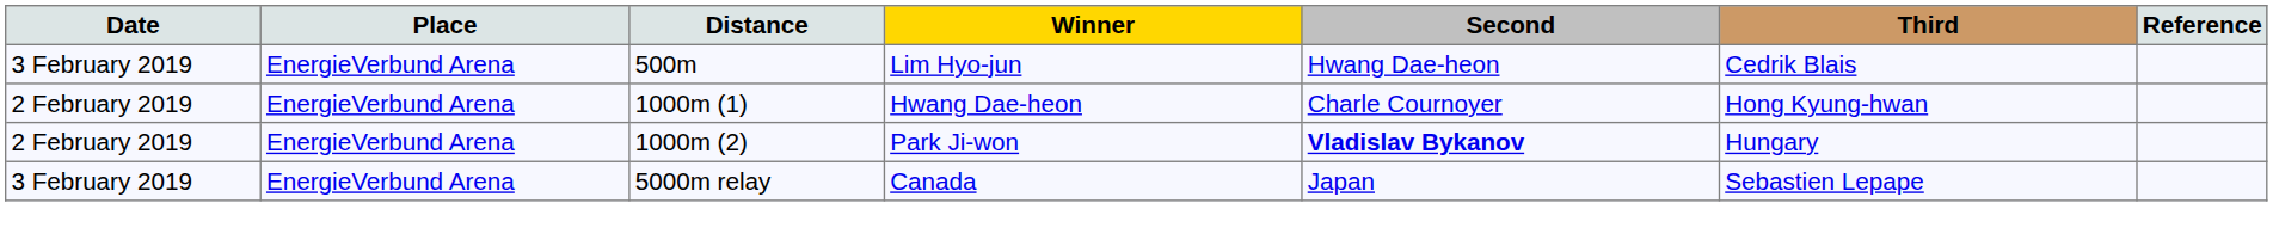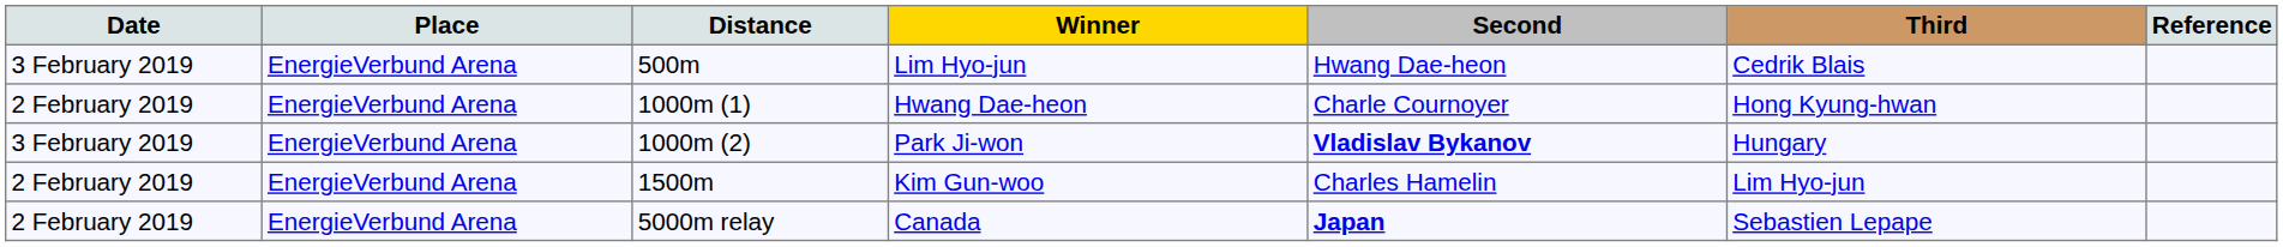 <table bgcolor="#f7f8ff" cellpadding="3" cellspacing="0" border="1" style="font-size: 95%; border: gray solid 1px; border-collapse: collapse;">
 <tr bgcolor="#cccccc" (1>
 <td width="150" align="center" bgcolor="#dce5e5"><strong>Date</strong></td>
 <td width="220" align="center" bgcolor="#dce5e5"><strong>Place</strong></td>
 <td width="150" align="center" bgcolor="#dce5e5"><strong>Distance</strong></td>
 <td align="center" bgcolor="gold" width="250"><strong>Winner</strong></td>
 <td align="center" bgcolor="silver" width="250"><strong>Second</strong></td>
 <td width="250" align="center" bgcolor="#cc9966"><strong>Third</strong></td>
 <td width="30" align="center" bgcolor="#dce5e5"><strong>Reference</strong></td>
 </tr>
 <tr align="left">
 <td>3 February 2019</td>
 <td><a href='#'>EnergieVerbund Arena</a></td>
 <td>500m</td>
 <td> <a href='#'>Lim Hyo-jun</a></td>
 <td> <a href='#'>Hwang Dae-heon</a></td>
 <td> <a href='#'>Cedrik Blais</a></td>
 <td></td>
 </tr>
 <tr align="left">
 <td>2 February 2019</td>
 <td><a href='#'>EnergieVerbund Arena</a></td>
 <td>1000m (1)</td>
 <td> <a href='#'>Hwang Dae-heon</a></td>
 <td> <a href='#'>Charle Cournoyer</a></td>
 <td> <a href='#'>Hong Kyung-hwan</a></td>
 <td></td>
 </tr>
 <tr align="left">
-<td>2 February 2019</td>
+<td>3 February 2019</td>
 <td><a href='#'>EnergieVerbund Arena</a></td>
 <td>1000m (2)</td>
 <td> <a href='#'>Park Ji-won</a></td>
 <td><strong> <a href='#'>Vladislav Bykanov</a></strong></td>
 <td> <a href='#'>Hungary</a></td>
 <td></td>
 </tr>
 <tr align="left">
-<td>3 February 2019</td>
+<td>2 February 2019</td>
+<td><a href='#'>EnergieVerbund Arena</a></td>
+<td>1500m</td>
+<td> <a href='#'>Kim Gun-woo</a></td>
+<td> <a href='#'>Charles Hamelin</a></td>
+<td> <a href='#'>Lim Hyo-jun</a></td>
+<td></td>
+</tr>
+<tr align="left">
+<td>2 February 2019</td>
 <td><a href='#'>EnergieVerbund Arena</a></td>
 <td>5000m relay</td>
 <td> <a href='#'>Canada</a></td>
-<td> <a href='#'>Japan</a></td>
+<td><strong> <a href='#'>Japan</a></strong></td>
 <td> <a href='#'>Sebastien Lepape</a></td>
 <td></td>
 </tr>
 </table>
